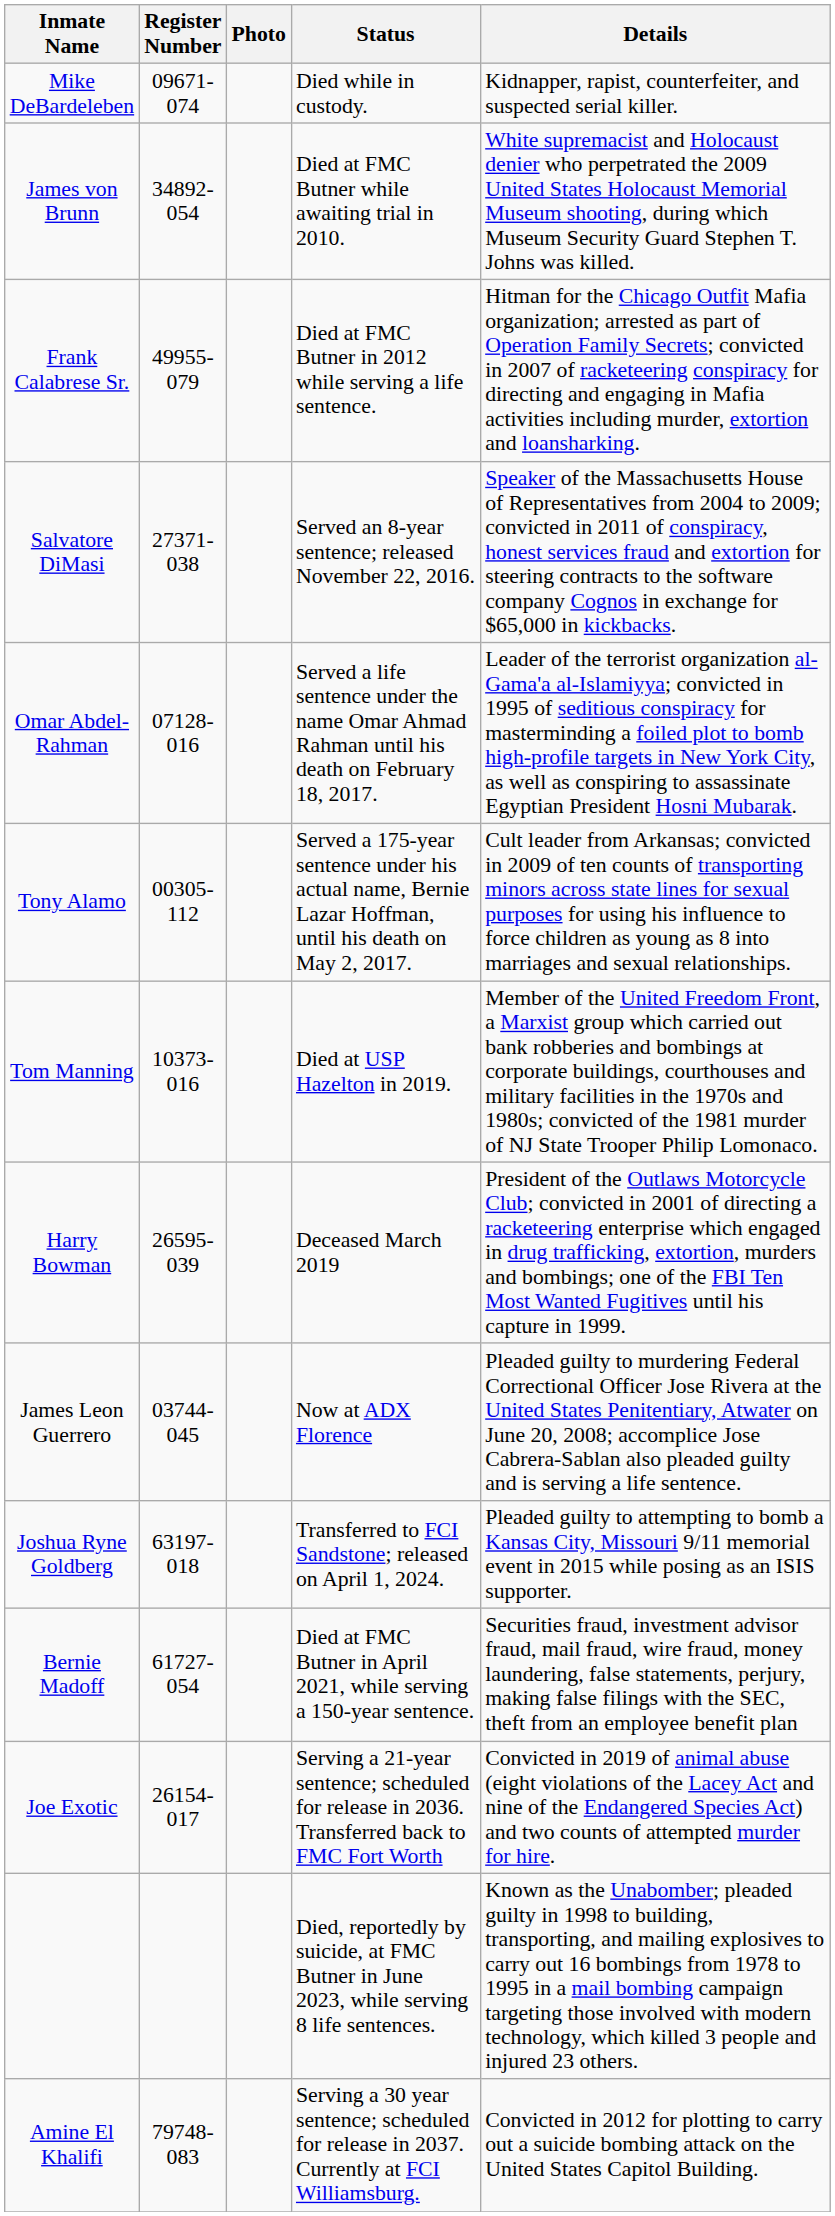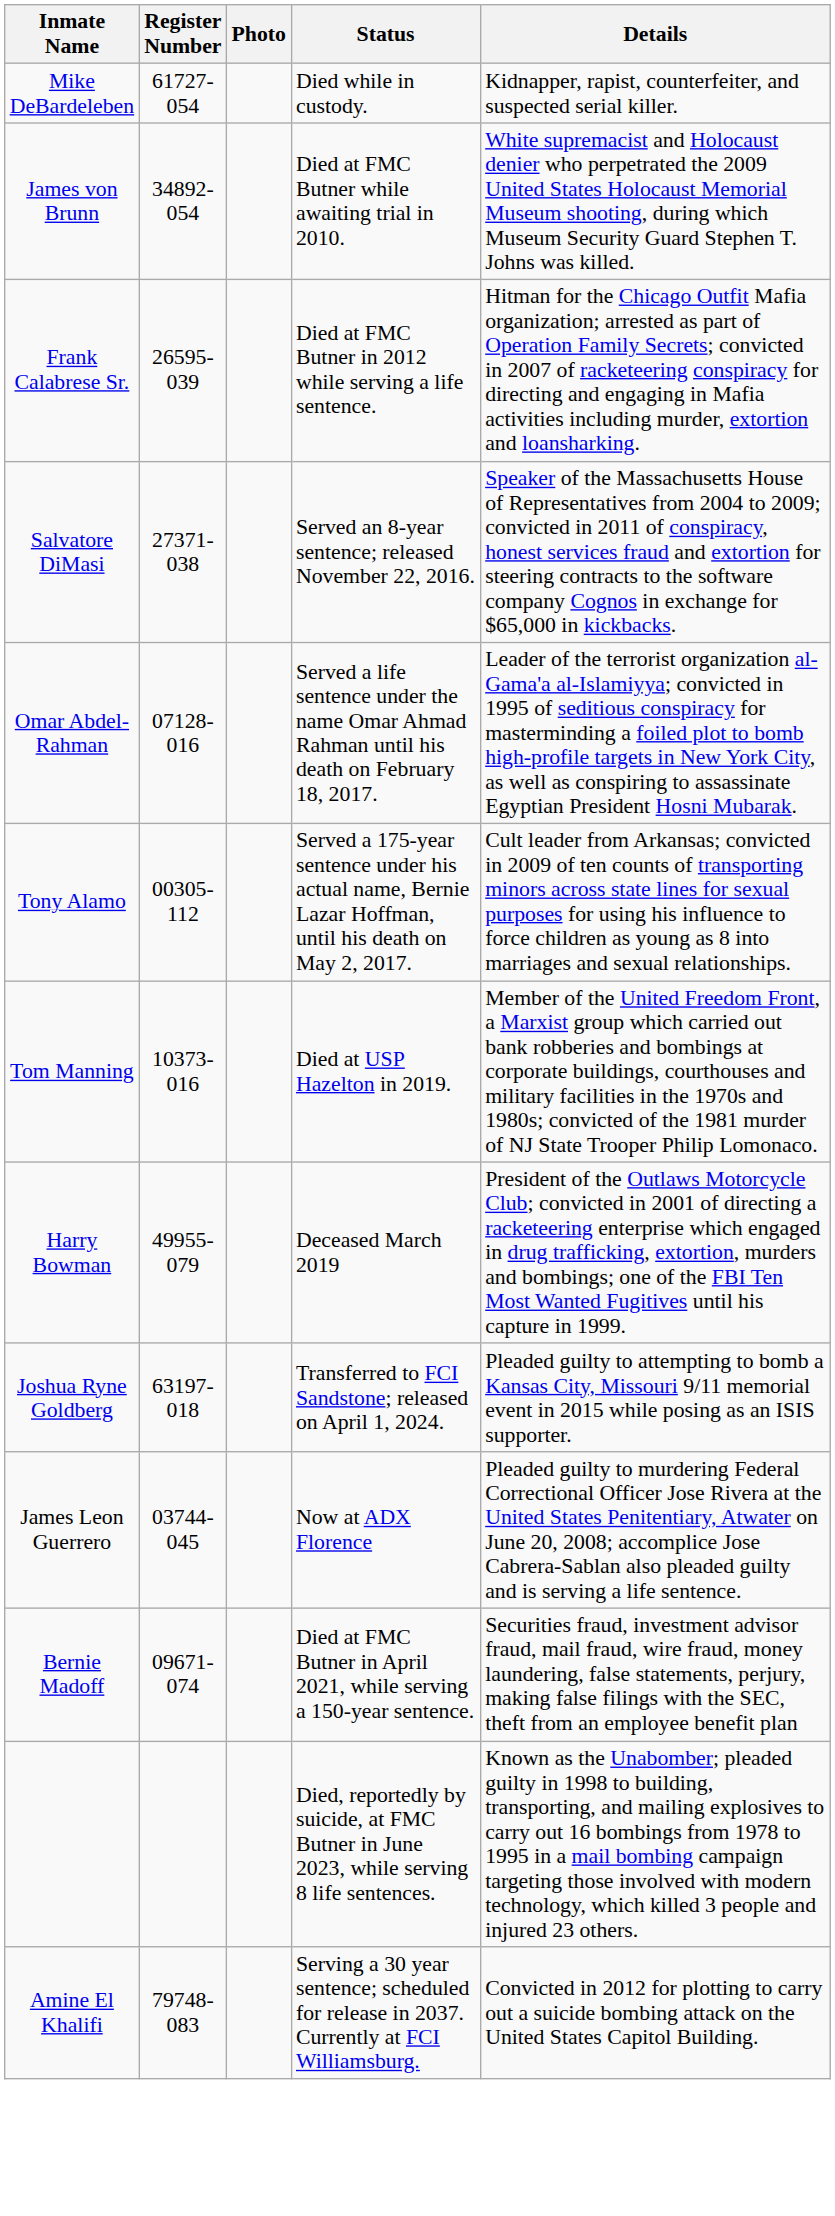 <table class="wikitable sortable">
 <tr>
 <th width=12%>Inmate Name</th>
 <th width=8%>Register Number</th>
 <th width=5%>Photo</th>
 <th width=25%>Status</th>
 <th width=55%>Details</th>
 </tr>
 <tr>
 <td style="text-align:center;"><a href='#'>Mike DeBardeleben</a></td>
-<td style="text-align:center;">09671-074</td>
+<td style="text-align:center;">61727-054</td>
 <td></td>
 <td>Died while in custody.</td>
 <td>Kidnapper, rapist, counterfeiter, and suspected serial killer.</td>
 </tr>
 <tr>
 <td style="text-align:center;"><a href='#'>James von Brunn</a></td>
 <td style="text-align:center;">34892-054</td>
 <td></td>
 <td>Died at FMC Butner while awaiting trial in 2010.</td>
 <td><a href='#'>White supremacist</a> and <a href='#'>Holocaust denier</a> who perpetrated the 2009 <a href='#'>United States Holocaust Memorial Museum shooting</a>, during which Museum Security Guard Stephen T. Johns was killed.</td>
 </tr>
 <tr>
 <td style="text-align:center;"><a href='#'>Frank Calabrese Sr.</a></td>
-<td style="text-align:center;">49955-079</td>
+<td style="text-align:center;">26595-039</td>
 <td></td>
 <td>Died at FMC Butner in 2012 while serving a life sentence.</td>
 <td>Hitman for the <a href='#'>Chicago Outfit</a> Mafia organization; arrested as part of <a href='#'>Operation Family Secrets</a>; convicted in 2007 of <a href='#'>racketeering</a> <a href='#'>conspiracy</a> for directing and engaging in Mafia activities including murder, <a href='#'>extortion</a> and <a href='#'>loansharking</a>.</td>
 </tr>
 <tr>
 <td style="text-align:center;"><a href='#'>Salvatore DiMasi</a></td>
 <td style="text-align:center;">27371-038</td>
 <td></td>
 <td>Served an 8-year sentence; released November 22, 2016.</td>
 <td><a href='#'>Speaker</a> of the Massachusetts House of Representatives from 2004 to 2009; convicted in 2011 of <a href='#'>conspiracy</a>, <a href='#'>honest services fraud</a> and <a href='#'>extortion</a> for steering contracts to the software company <a href='#'>Cognos</a> in exchange for $65,000 in <a href='#'>kickbacks</a>.</td>
 </tr>
 <tr>
 <td style="text-align:center;"><a href='#'>Omar Abdel-Rahman</a></td>
 <td style="text-align:center;">07128-016</td>
 <td></td>
 <td>Served a life sentence under the name Omar Ahmad Rahman until his death on February 18, 2017.</td>
 <td>Leader of the terrorist organization <a href='#'>al-Gama'a al-Islamiyya</a>; convicted in 1995 of <a href='#'>seditious conspiracy</a> for masterminding a <a href='#'>foiled plot to bomb high-profile targets in New York City</a>, as well as conspiring to assassinate Egyptian President <a href='#'>Hosni Mubarak</a>.</td>
 </tr>
 <tr>
 <td align="center"><a href='#'>Tony Alamo</a></td>
 <td align="center">00305-112</td>
 <td></td>
 <td>Served a 175-year sentence under his actual name, Bernie Lazar Hoffman, until his death on May 2, 2017.</td>
 <td>Cult leader from Arkansas; convicted in 2009 of ten counts of <a href='#'>transporting minors across state lines for sexual purposes</a> for using his influence to force children as young as 8 into marriages and sexual relationships.</td>
 </tr>
 <tr>
 <td style="text-align:center;"><a href='#'>Tom Manning</a></td>
 <td style="text-align:center;">10373-016</td>
 <td></td>
 <td>Died at <a href='#'>USP Hazelton</a> in 2019.</td>
 <td>Member of the <a href='#'>United Freedom Front</a>, a <a href='#'>Marxist</a> group which carried out bank robberies and bombings at corporate buildings, courthouses and military facilities in the 1970s and 1980s; convicted of the 1981 murder of NJ State Trooper Philip Lomonaco.</td>
 </tr>
 <tr>
 <td style="text-align:center;"><a href='#'>Harry Bowman</a></td>
-<td style="text-align:center;">26595-039</td>
+<td style="text-align:center;">49955-079</td>
 <td></td>
 <td>Deceased March 2019</td>
 <td>President of the <a href='#'>Outlaws Motorcycle Club</a>; convicted in 2001 of directing a <a href='#'>racketeering</a> enterprise which engaged in <a href='#'>drug trafficking</a>, <a href='#'>extortion</a>, murders and bombings; one of the <a href='#'>FBI Ten Most Wanted Fugitives</a> until his capture in 1999.</td>
+</tr>
+<tr>
+<td style="text-align:center;"><a href='#'>Joshua Ryne Goldberg</a></td>
+<td style="text-align:center;">63197-018</td>
+<td></td>
+<td>Transferred to <a href='#'>FCI Sandstone</a>; released on April 1, 2024.</td>
+<td>Pleaded guilty to attempting to bomb a  <a href='#'>Kansas City, Missouri</a> 9/11 memorial event in 2015 while posing as an ISIS supporter.</td>
 </tr>
 <tr>
 <td style="text-align:center;">James Leon Guerrero</td>
 <td style="text-align:center;">03744-045</td>
 <td></td>
 <td>Now at <a href='#'>ADX Florence</a></td>
 <td>Pleaded guilty to murdering Federal Correctional Officer Jose Rivera at the <a href='#'>United States Penitentiary, Atwater</a> on June 20, 2008; accomplice Jose Cabrera-Sablan also pleaded guilty and is serving a life sentence.</td>
 </tr>
 <tr>
-<td style="text-align:center;"><a href='#'>Joshua Ryne Goldberg</a></td>
-<td style="text-align:center;">63197-018</td>
-<td></td>
-<td>Transferred to <a href='#'>FCI Sandstone</a>; released on April 1, 2024.</td>
-<td>Pleaded guilty to attempting to bomb a  <a href='#'>Kansas City, Missouri</a> 9/11 memorial event in 2015 while posing as an ISIS supporter.</td>
-</tr>
-<tr>
 <td style="text-align:center;"><a href='#'>Bernie Madoff</a></td>
-<td style="text-align:center;">61727-054</td>
+<td style="text-align:center;">09671-074</td>
 <td></td>
 <td>Died at FMC Butner in April 2021, while serving a 150-year sentence.</td>
 <td>Securities fraud, investment advisor fraud, mail fraud, wire fraud, money laundering, false statements, perjury, making false filings with the SEC, theft from an employee benefit plan</td>
-</tr>
-<tr>
-<td style="text-align:center;"><a href='#'>Joe Exotic</a></td>
-<td style="text-align:center;">26154-017</td>
-<td></td>
-<td>Serving a 21-year sentence; scheduled for release in 2036. Transferred back to <a href='#'>FMC Fort Worth</a></td>
-<td>Convicted in 2019 of <a href='#'>animal abuse</a> (eight violations of the <a href='#'>Lacey Act</a> and nine of the <a href='#'>Endangered Species Act</a>) and two counts of attempted <a href='#'>murder for hire</a>.</td>
 </tr>
 <tr>
 <td style="text-align:center;"></td>
 <td style="text-align:center;"> </td>
 <td></td>
 <td>Died, reportedly by suicide, at FMC Butner in June 2023, while serving 8 life sentences.</td>
 <td>Known as the <a href='#'>Unabomber</a>; pleaded guilty in 1998 to building, transporting, and mailing explosives to carry out 16 bombings from 1978 to 1995 in a <a href='#'>mail bombing</a> campaign targeting those involved with modern technology, which killed 3 people and injured 23 others.</td>
 </tr>
 <tr>
 <td style="text-align:center;"><a href='#'>Amine El Khalifi</a></td>
 <td style="text-align:center;">79748-083</td>
 <td></td>
 <td>Serving a 30 year sentence; scheduled for release in 2037. Currently at <a href='#'>FCI Williamsburg.</a></td>
 <td>Convicted in 2012 for plotting to carry out a suicide bombing attack on the United States Capitol Building.</td>
 </tr>
 </table>
